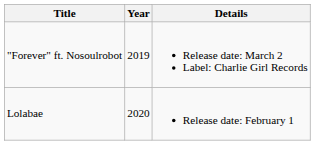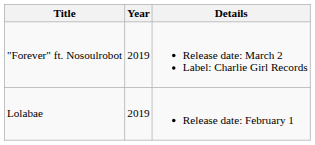 <table class="wikitable">
 <tr>
 <th>Title</th>
 <th>Year</th>
 <th>Details</th>
 </tr>
 <tr>
 <td>"Forever" ft. Nosoulrobot</td>
 <td>2019</td>
 <td><br><ul><li>Release date: March 2</li><li>Label: Charlie Girl Records</li></ul></td>
 </tr>
 <tr>
 <td>Lolabae</td>
-<td>2020</td>
+<td>2019</td>
 <td><br><ul><li>Release date: February 1</li></ul></td>
 </tr>
 </table>
